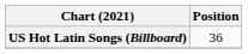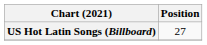 <table class="wikitable plainrowheaders" style="text-align:center">
 <tr>
 <th scope="col">Chart (2021)</th>
 <th scope="col">Position</th>
 </tr>
 <tr>
 <th scope="row">US Hot Latin Songs (<em>Billboard</em>)</th>
-<td>36</td>
+<td>27</td>
 </tr>
 <tr>
 </tr>
 </table>
